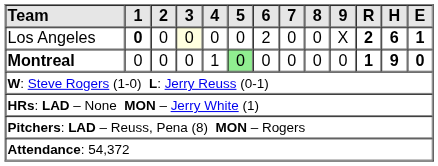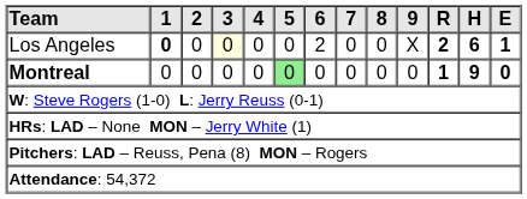 <table border=1 cellspacing=0 width=425 style="margin-left:3em;">
 <tr style="text-align:center; background-color:#e6e6e6;">
 <th style="text-align:left" width=28%>Team</th>
 <th width=6%>1</th>
 <th width=6%>2</th>
 <th width=6%>3</th>
 <th width=6%>4</th>
 <th width=6%>5</th>
 <th width=6%>6</th>
 <th width=6%>7</th>
 <th width=6%>8</th>
 <th width=6%>9</th>
 <th width=6%>R</th>
 <th width=6%>H</th>
 <th width=6%>E</th>
 </tr>
 <tr style="text-align:center;">
 <td style="text-align:left">Los Angeles</td>
 <td><strong>0</strong></td>
 <td>0</td>
 <td style="background: lightyellow;">0</td>
 <td>0</td>
 <td>0</td>
 <td>2</td>
 <td>0</td>
 <td>0</td>
 <td>X</td>
 <td><strong>2</strong></td>
 <td><strong>6</strong></td>
 <td><strong>1</strong></td>
 </tr>
 <tr style="text-align:center;">
 <td style="text-align:left"><strong>Montreal</strong></td>
 <td>0</td>
 <td>0</td>
 <td>0</td>
-<td>1</td>
+<td>0</td>
 <td style="background: lightgreen;">0</td>
 <td>0</td>
 <td>0</td>
 <td>0</td>
 <td>0</td>
 <td><strong>1</strong></td>
 <td><strong>9</strong></td>
 <td><strong>0</strong></td>
 </tr>
 <tr style="text-align:left;">
 <td colspan=13><small><strong>W</strong>: <a href='#'>Steve Rogers</a> (1-0)  <strong>L</strong>: <a href='#'>Jerry Reuss</a> (0-1)  </small></td>
 </tr>
 <tr style="text-align:left;">
 <td colspan=13><small><strong>HRs</strong>: <strong>LAD</strong> – None  <strong>MON</strong> – <a href='#'>Jerry White</a> (1)</small></td>
 </tr>
 <tr style="text-align:left;">
 <td colspan=13><small><strong>Pitchers</strong>: <strong>LAD</strong> – Reuss, Pena (8)  <strong>MON</strong> – Rogers</small></td>
 </tr>
 <tr style="text-align:left;">
 <td colspan=13><small><strong>Attendance</strong>: 54,372</small></td>
 </tr>
 </table>
